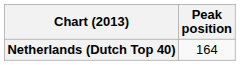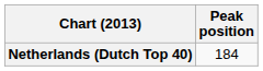 <table class="wikitable plainrowheaders">
 <tr>
 <th>Chart (2013)</th>
 <th>Peak<br>position</th>
 </tr>
 <tr>
 <th scope="row">Netherlands (Dutch Top 40)</th>
-<td align=center>164</td>
+<td align=center>184</td>
 </tr>
 </table>
